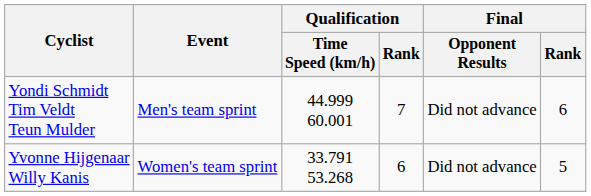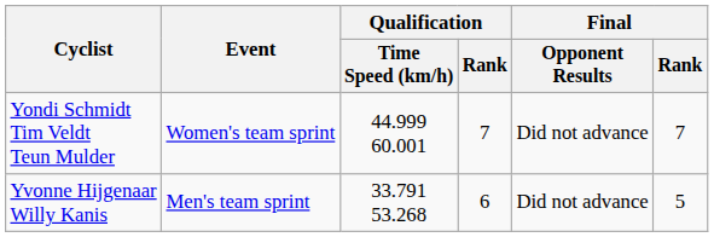 <table class="wikitable" style="font-size:90%">
 <tr>
 <th rowspan=2>Cyclist</th>
 <th rowspan=2>Event</th>
 <th colspan=2>Qualification</th>
 <th colspan=2>Final</th>
 </tr>
 <tr style="font-size:95%">
 <th>Time<br>Speed (km/h)</th>
 <th>Rank</th>
 <th>Opponent<br>Results</th>
 <th>Rank</th>
 </tr>
 <tr align=center>
 <td align=left><a href='#'>Yondi Schmidt</a><br><a href='#'>Tim Veldt</a><br><a href='#'>Teun Mulder</a></td>
-<td align=left><a href='#'>Men's team sprint</a></td>
+<td align=left><a href='#'>Women's team sprint</a></td>
 <td>44.999<br>60.001</td>
 <td>7</td>
 <td>Did not advance</td>
-<td>6</td>
+<td>7</td>
 </tr>
 <tr align=center>
 <td align=left><a href='#'>Yvonne Hijgenaar</a><br><a href='#'>Willy Kanis</a></td>
-<td align=left><a href='#'>Women's team sprint</a></td>
+<td align=left><a href='#'>Men's team sprint</a></td>
 <td>33.791<br>53.268</td>
 <td>6</td>
 <td>Did not advance</td>
 <td>5</td>
 </tr>
 </table>
